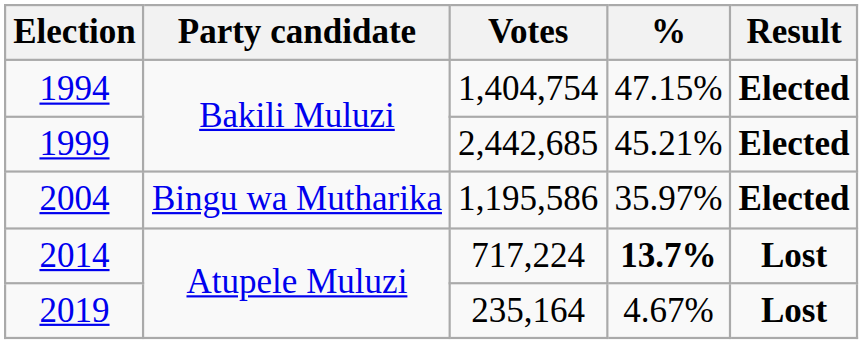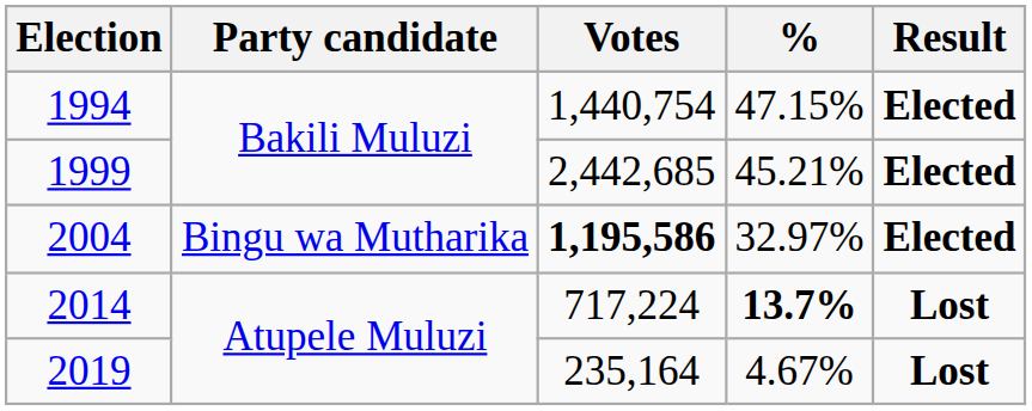 <table class=wikitable style=text-align:center>
 <tr>
 <th>Election</th>
 <th>Party candidate</th>
 <th>Votes</th>
 <th>%</th>
 <th>Result</th>
 </tr>
 <tr>
 <td><a href='#'>1994</a></td>
 <td rowspan="2"><a href='#'>Bakili Muluzi</a></td>
-<td>1,404,754</td>
+<td>1,440,754</td>
 <td>47.15%</td>
 <td><strong>Elected</strong> </td>
 </tr>
 <tr>
 <td><a href='#'>1999</a></td>
 <td>2,442,685</td>
 <td>45.21%</td>
 <td><strong>Elected</strong> </td>
 </tr>
 <tr>
 <td><a href='#'>2004</a></td>
 <td><a href='#'>Bingu wa Mutharika</a></td>
-<td>1,195,586</td>
-<td>35.97%</td>
+<td><strong>1,195,586</strong></td>
+<td>32.97%</td>
 <td><strong>Elected</strong> </td>
 </tr>
 <tr>
 <td><a href='#'>2014</a></td>
 <td rowspan="2"><a href='#'>Atupele Muluzi</a></td>
 <td>717,224</td>
 <td><strong>13.7%</strong></td>
 <td><strong>Lost</strong> </td>
 </tr>
 <tr>
 <td><a href='#'>2019</a></td>
 <td>235,164</td>
 <td>4.67%</td>
 <td><strong>Lost</strong> </td>
 </tr>
 </table>
